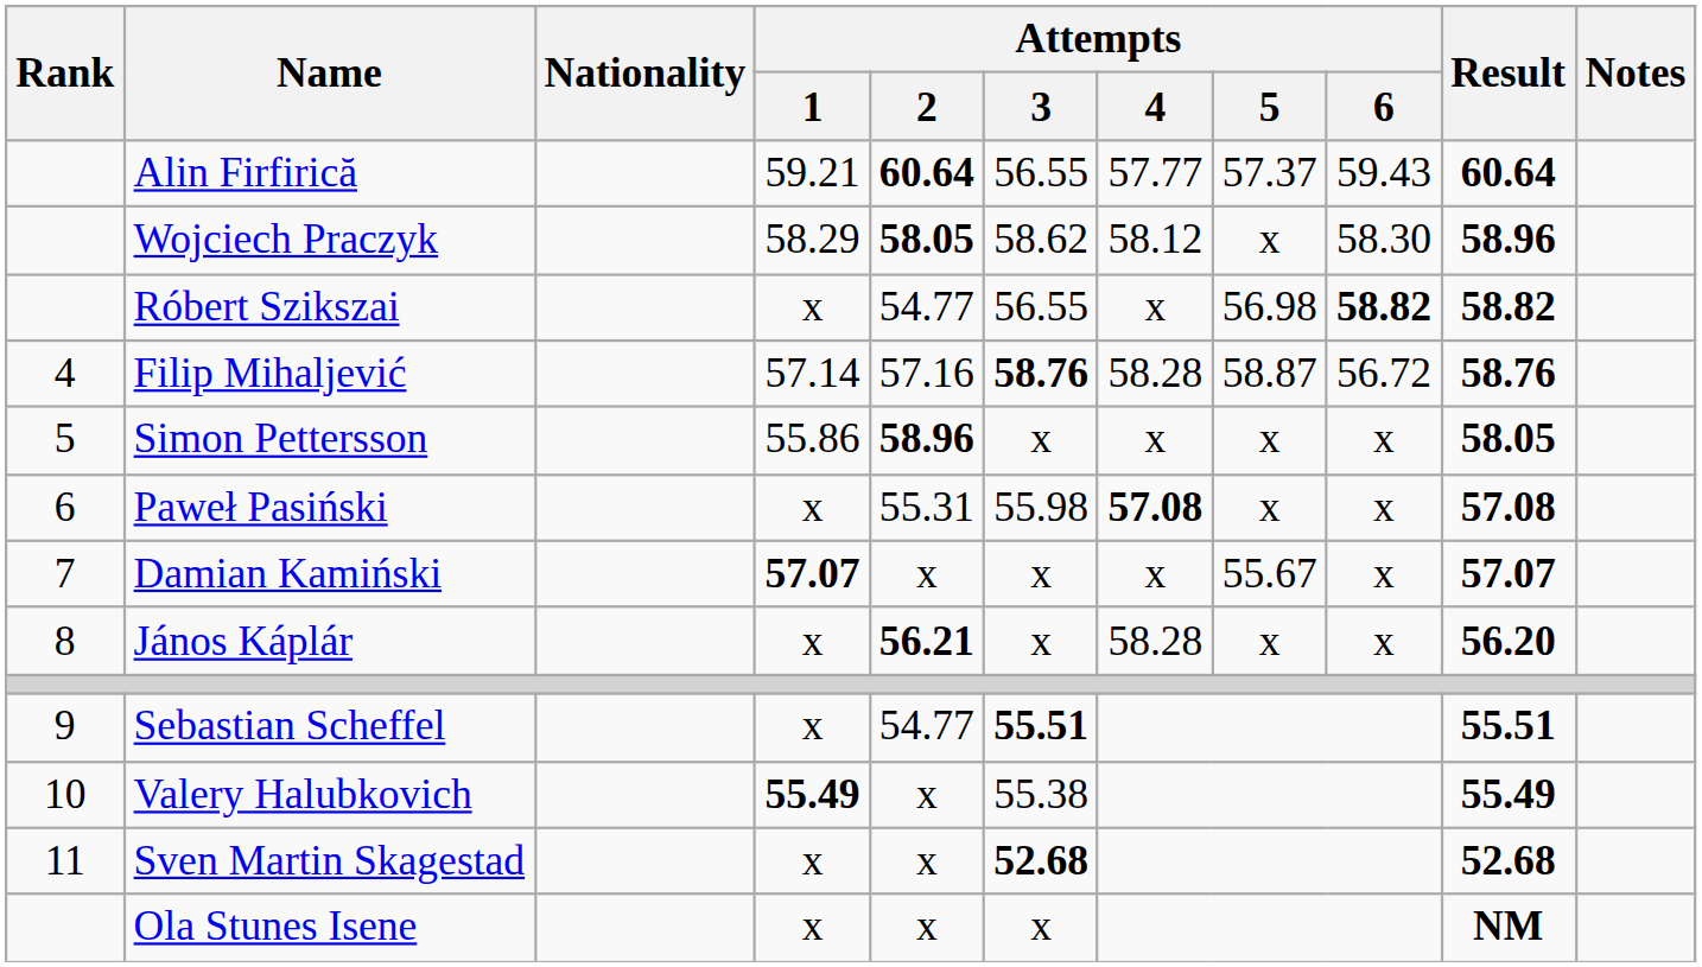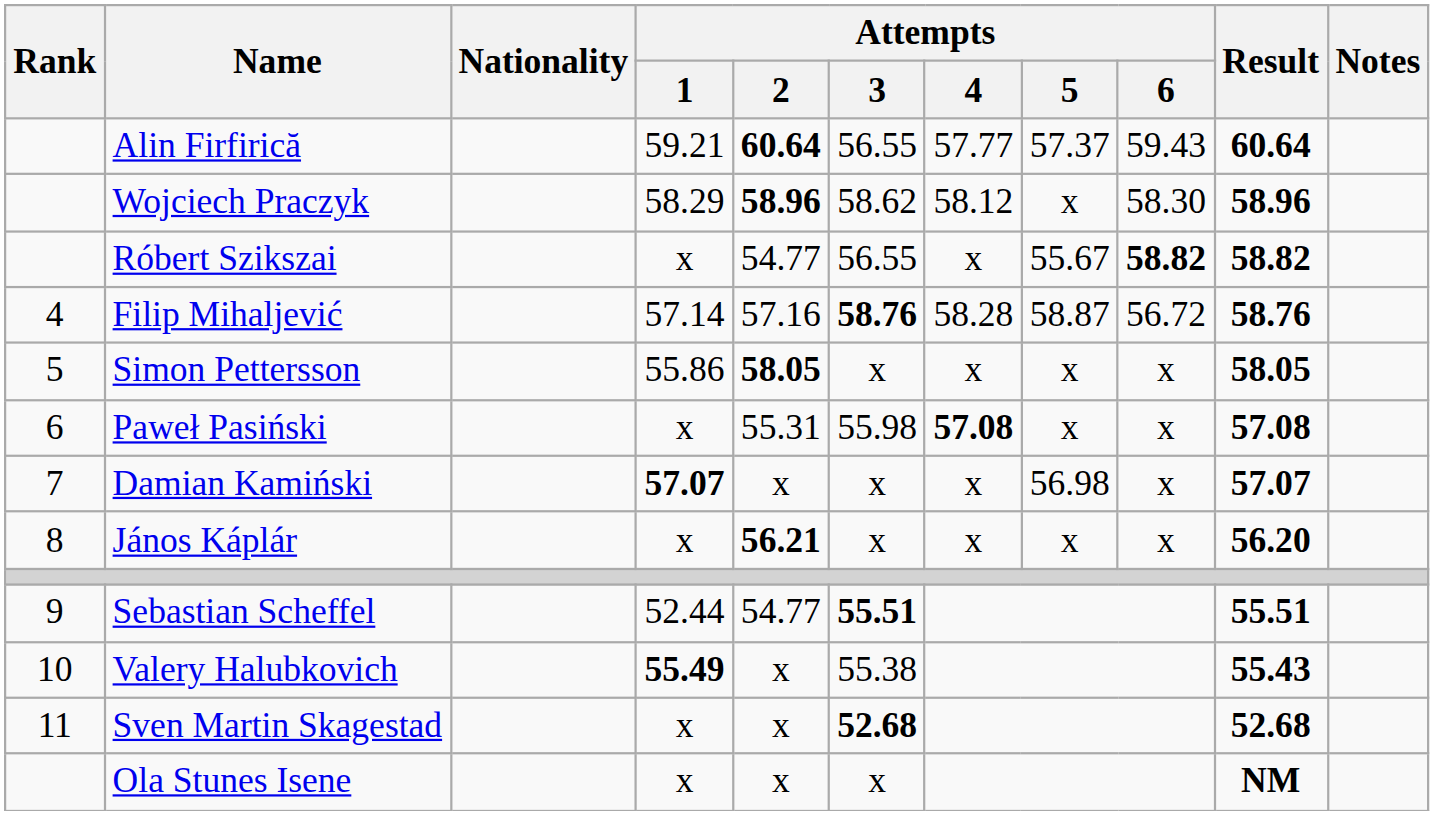 <table class="wikitable sortable" style="text-align:center">
 <tr>
 <th rowspan=2>Rank</th>
 <th rowspan=2>Name</th>
 <th rowspan=2>Nationality</th>
 <th colspan=6>Attempts</th>
 <th rowspan=2>Result</th>
 <th rowspan=2>Notes</th>
 </tr>
 <tr>
 <th>1</th>
 <th>2</th>
 <th>3</th>
 <th>4</th>
 <th>5</th>
 <th>6</th>
 </tr>
 <tr>
 <td></td>
 <td align=left><a href='#'>Alin Firfirică</a></td>
 <td align=left></td>
 <td>59.21</td>
 <td><strong>60.64</strong></td>
 <td>56.55</td>
 <td>57.77</td>
 <td>57.37</td>
 <td>59.43</td>
 <td><strong>60.64</strong></td>
 <td></td>
 </tr>
 <tr>
 <td></td>
 <td align=left><a href='#'>Wojciech Praczyk</a></td>
 <td align=left></td>
 <td>58.29</td>
-<td><strong>58.05</strong></td>
+<td><strong>58.96</strong></td>
 <td>58.62</td>
 <td>58.12</td>
 <td>x</td>
 <td>58.30</td>
 <td><strong>58.96</strong></td>
 <td></td>
 </tr>
 <tr>
 <td></td>
 <td align=left><a href='#'>Róbert Szikszai</a></td>
 <td align=left></td>
 <td>x</td>
 <td>54.77</td>
 <td>56.55</td>
 <td>x</td>
-<td>56.98</td>
+<td>55.67</td>
 <td><strong>58.82</strong></td>
 <td><strong>58.82</strong></td>
 <td></td>
 </tr>
 <tr>
 <td>4</td>
 <td align=left><a href='#'>Filip Mihaljević</a></td>
 <td align=left></td>
 <td>57.14</td>
 <td>57.16</td>
 <td><strong>58.76</strong></td>
 <td>58.28</td>
 <td>58.87</td>
 <td>56.72</td>
 <td><strong>58.76</strong></td>
 <td></td>
 </tr>
 <tr>
 <td>5</td>
 <td align=left><a href='#'>Simon Pettersson</a></td>
 <td align=left></td>
 <td>55.86</td>
-<td><strong>58.96</strong></td>
+<td><strong>58.05</strong></td>
 <td>x</td>
 <td>x</td>
 <td>x</td>
 <td>x</td>
 <td><strong>58.05</strong></td>
 <td></td>
 </tr>
 <tr>
 <td>6</td>
 <td align=left><a href='#'>Paweł Pasiński</a></td>
 <td align=left></td>
 <td>x</td>
 <td>55.31</td>
 <td>55.98</td>
 <td><strong>57.08</strong></td>
 <td>x</td>
 <td>x</td>
 <td><strong>57.08</strong></td>
 <td></td>
 </tr>
 <tr>
 <td>7</td>
 <td align=left><a href='#'>Damian Kamiński</a></td>
 <td align=left></td>
 <td><strong>57.07</strong></td>
 <td>x</td>
 <td>x</td>
 <td>x</td>
-<td>55.67</td>
+<td>56.98</td>
 <td>x</td>
 <td><strong>57.07</strong></td>
 <td></td>
 </tr>
 <tr>
 <td>8</td>
 <td align=left><a href='#'>János Káplár</a></td>
 <td align=left></td>
 <td>x</td>
 <td><strong>56.21</strong></td>
 <td>x</td>
-<td>58.28</td>
+<td>x</td>
 <td>x</td>
 <td>x</td>
 <td><strong>56.20</strong></td>
 <td></td>
 </tr>
 <tr>
 <td colspan=11 bgcolor=lightgray></td>
 </tr>
 <tr>
 <td>9</td>
 <td align=left><a href='#'>Sebastian Scheffel</a></td>
 <td align=left></td>
-<td>x</td>
+<td>52.44</td>
 <td>54.77</td>
 <td><strong>55.51</strong></td>
 <td colspan=3></td>
 <td><strong>55.51</strong></td>
 <td></td>
 </tr>
 <tr>
 <td>10</td>
 <td align=left><a href='#'>Valery Halubkovich</a></td>
 <td align=left></td>
 <td><strong>55.49</strong></td>
 <td>x</td>
 <td>55.38</td>
 <td colspan=3></td>
-<td><strong>55.49</strong></td>
+<td><strong>55.43</strong></td>
 <td></td>
 </tr>
 <tr>
 <td>11</td>
 <td align=left><a href='#'>Sven Martin Skagestad</a></td>
 <td align=left></td>
 <td>x</td>
 <td>x</td>
 <td><strong>52.68</strong></td>
 <td colspan=3></td>
 <td><strong>52.68</strong></td>
 <td></td>
 </tr>
 <tr>
 <td></td>
 <td align=left><a href='#'>Ola Stunes Isene</a></td>
 <td align=left></td>
 <td>x</td>
 <td>x</td>
 <td>x</td>
 <td colspan=3></td>
 <td><strong>NM</strong></td>
 <td></td>
 </tr>
 </table>
